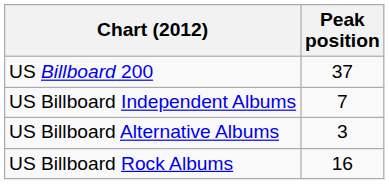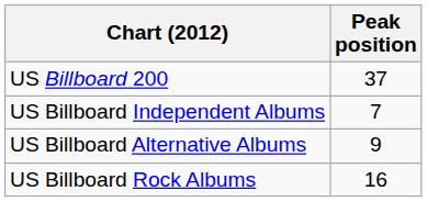 <table class=wikitable>
 <tr>
 <th>Chart (2012)</th>
 <th>Peak<br>position</th>
 </tr>
 <tr>
 <td>US <a href='#'><em>Billboard</em> 200</a></td>
 <td align="center">37</td>
 </tr>
 <tr>
 <td>US Billboard <a href='#'>Independent Albums</a></td>
 <td align="center">7</td>
 </tr>
 <tr>
 <td>US Billboard <a href='#'>Alternative Albums</a></td>
-<td align="center">3</td>
+<td align="center">9</td>
 </tr>
 <tr>
 <td>US Billboard <a href='#'>Rock Albums</a></td>
 <td align="center">16</td>
 </tr>
 </table>
